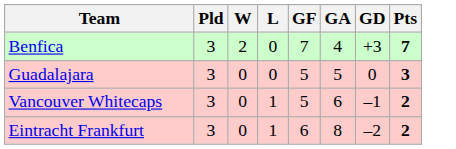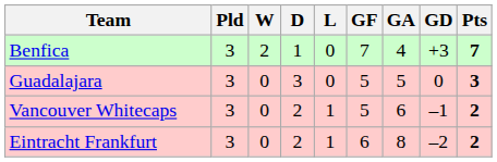 <table class="wikitable" style="text-align: center;">
 <tr>
 <th width=165>Team</th>
 <th width=20>Pld</th>
 <th width=20>W</th>
+<th width=20>D</th>
 <th width=20>L</th>
 <th width=20>GF</th>
 <th width=20>GA</th>
 <th width=20>GD</th>
 <th width=20>Pts</th>
 </tr>
 <tr bgcolor=#ccffcc>
 <td align=left> <a href='#'>Benfica</a></td>
 <td>3</td>
 <td>2</td>
+<td>1</td>
 <td>0</td>
 <td>7</td>
 <td>4</td>
 <td>+3</td>
 <td><strong>7</strong></td>
 </tr>
 <tr bgcolor=#ffcccc>
 <td align=left> <a href='#'>Guadalajara</a></td>
 <td>3</td>
 <td>0</td>
+<td>3</td>
 <td>0</td>
 <td>5</td>
 <td>5</td>
 <td>0</td>
 <td><strong>3</strong></td>
 </tr>
 <tr bgcolor=#ffcccc>
 <td align=left> <a href='#'>Vancouver Whitecaps</a></td>
 <td>3</td>
 <td>0</td>
+<td>2</td>
 <td>1</td>
 <td>5</td>
 <td>6</td>
 <td>–1</td>
 <td><strong>2</strong></td>
 </tr>
 <tr bgcolor=#ffcccc>
 <td align=left> <a href='#'>Eintracht Frankfurt</a></td>
 <td>3</td>
 <td>0</td>
+<td>2</td>
 <td>1</td>
 <td>6</td>
 <td>8</td>
 <td>–2</td>
 <td><strong>2</strong></td>
 </tr>
 </table>
